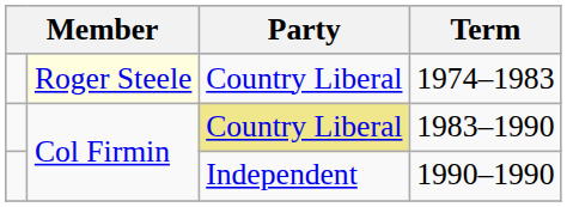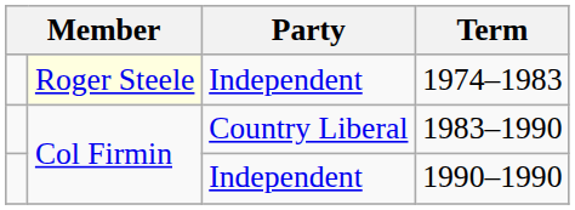 <table class="wikitable">
 <tr>
 <th colspan="2">Member</th>
 <th>Party</th>
 <th>Term</th>
 </tr>
 <tr>
 <td> </td>
 <td style="background: lightyellow;"><a href='#'>Roger Steele</a></td>
-<td><a href='#'>Country Liberal</a></td>
+<td><a href='#'>Independent</a></td>
 <td>1974–1983</td>
 </tr>
 <tr>
 <td> </td>
 <td rowspan="2"><a href='#'>Col Firmin</a></td>
-<td style="background: khaki;"><a href='#'>Country Liberal</a></td>
+<td><a href='#'>Country Liberal</a></td>
 <td>1983–1990</td>
 </tr>
 <tr>
 <td> </td>
 <td><a href='#'>Independent</a></td>
 <td>1990–1990</td>
 </tr>
 </table>
